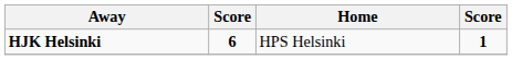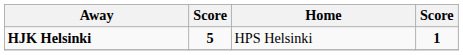 <table class="wikitable">
 <tr>
 <th width="200">Away</th>
 <th width="40">Score</th>
 <th width="200">Home</th>
 <th width="40">Score</th>
 </tr>
 <tr>
 <td><strong>HJK Helsinki</strong></td>
-<td align=center><strong>6</strong></td>
+<td align=center><strong>5</strong></td>
 <td>HPS Helsinki</td>
 <td align=center><strong>1</strong></td>
 </tr>
 <tr>
 </tr>
 </table>
